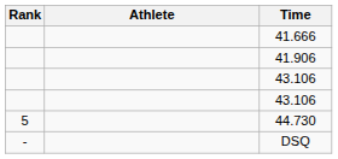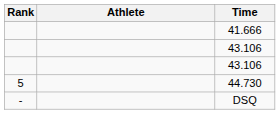 <table class=wikitable style="text-align:center">
 <tr>
 <th width=40>Rank</th>
 <th width=250>Athlete</th>
 <th width=80>Time</th>
 </tr>
 <tr>
 <td></td>
 <td align=left></td>
 <td>41.666</td>
-</tr>
-<tr>
-<td></td>
-<td align=left></td>
-<td>41.906</td>
 </tr>
 <tr>
 <td></td>
 <td align=left></td>
 <td>43.106</td>
 </tr>
 <tr>
 <td></td>
 <td align=left></td>
 <td>43.106</td>
 </tr>
 <tr>
 <td>5</td>
 <td align=left></td>
 <td>44.730</td>
 </tr>
 <tr>
 <td>-</td>
 <td align=left></td>
 <td>DSQ</td>
 </tr>
 </table>
